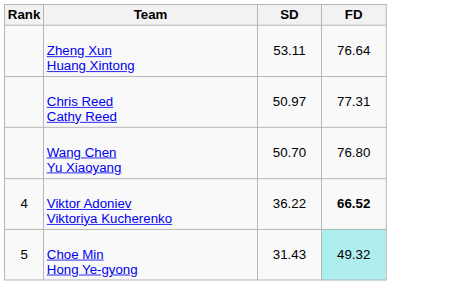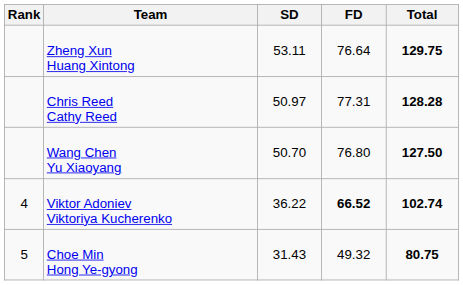 <table class=wikitable style="text-align:center">
 <tr>
 <th width=40>Rank</th>
 <th width=250>Team</th>
 <th width=70>SD</th>
 <th width=70>FD</th>
+<th width=80>Total</th>
 </tr>
 <tr>
 <td></td>
 <td align=left><br><a href='#'>Zheng Xun</a><br><a href='#'>Huang Xintong</a></td>
 <td>53.11</td>
 <td>76.64</td>
+<td><strong>129.75</strong></td>
 </tr>
 <tr>
 <td></td>
 <td align=left><br><a href='#'>Chris Reed</a><br><a href='#'>Cathy Reed</a></td>
 <td>50.97</td>
 <td>77.31</td>
+<td><strong>128.28</strong></td>
 </tr>
 <tr>
 <td></td>
 <td align=left><br><a href='#'>Wang Chen</a><br><a href='#'>Yu Xiaoyang</a></td>
 <td>50.70</td>
 <td>76.80</td>
+<td><strong>127.50</strong></td>
 </tr>
 <tr>
 <td>4</td>
 <td align=left><br><a href='#'>Viktor Adoniev</a><br><a href='#'>Viktoriya Kucherenko</a></td>
 <td>36.22</td>
 <td><strong>66.52</strong></td>
+<td><strong>102.74</strong></td>
 </tr>
 <tr>
 <td>5</td>
 <td align=left><br><a href='#'>Choe Min</a><br><a href='#'>Hong Ye-gyong</a></td>
 <td>31.43</td>
-<td style="background: paleturquoise;">49.32</td>
+<td>49.32</td>
+<td><strong>80.75</strong></td>
 </tr>
 </table>
